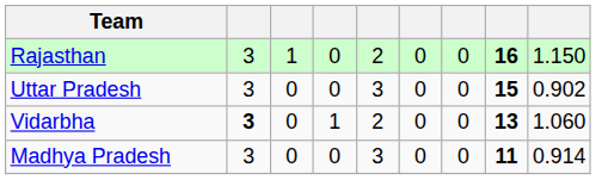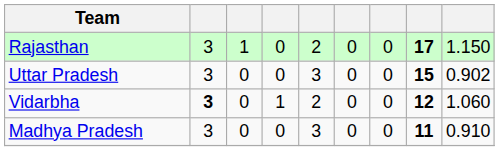 <table class="wikitable" style="text-align:center">
 <tr>
 <th style="width:160px">Team</th>
 <th style="width:25px"></th>
 <th style="width:25px"></th>
 <th style="width:25px"></th>
 <th style="width:25px"></th>
 <th style="width:25px"></th>
 <th style="width:25px"></th>
 <th style="width:25px"></th>
 <th style="width:25px;"></th>
 </tr>
 <tr style="background:#cfc;">
 <td style="text-align:left"><a href='#'>Rajasthan</a></td>
 <td>3</td>
 <td>1</td>
 <td>0</td>
 <td>2</td>
 <td>0</td>
 <td>0</td>
-<td><strong>16</strong></td>
+<td><strong>17</strong></td>
 <td>1.150</td>
 </tr>
 <tr>
 <td style="text-align:left"><a href='#'>Uttar Pradesh</a></td>
 <td>3</td>
 <td>0</td>
 <td>0</td>
 <td>3</td>
 <td>0</td>
 <td>0</td>
 <td><strong>15</strong></td>
 <td>0.902</td>
 </tr>
 <tr>
 <td style="text-align:left"><a href='#'>Vidarbha</a></td>
 <td><strong>3</strong></td>
 <td>0</td>
 <td>1</td>
 <td>2</td>
 <td>0</td>
 <td>0</td>
-<td><strong>13</strong></td>
+<td><strong>12</strong></td>
 <td>1.060</td>
 </tr>
 <tr>
 <td style="text-align:left"><a href='#'>Madhya Pradesh</a></td>
 <td>3</td>
 <td>0</td>
 <td>0</td>
 <td>3</td>
 <td>0</td>
 <td>0</td>
 <td><strong>11</strong></td>
-<td>0.914</td>
+<td>0.910</td>
 </tr>
 <tr>
 </tr>
 </table>
